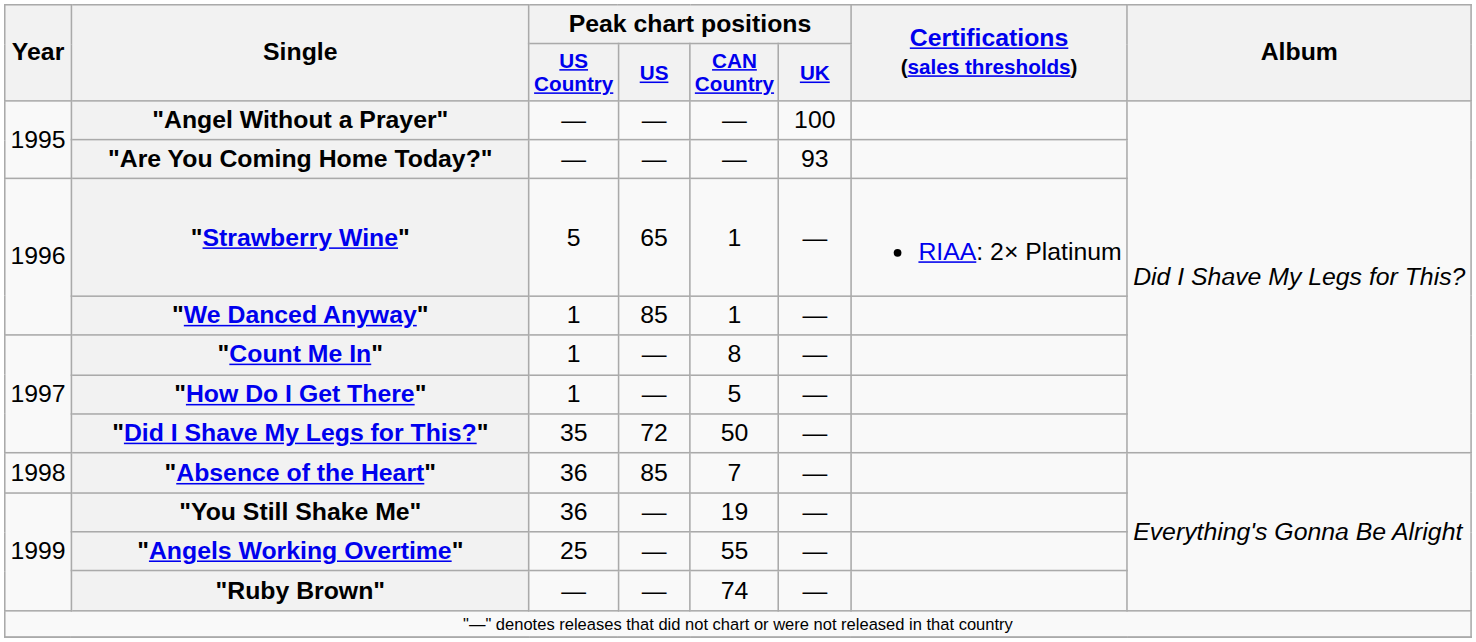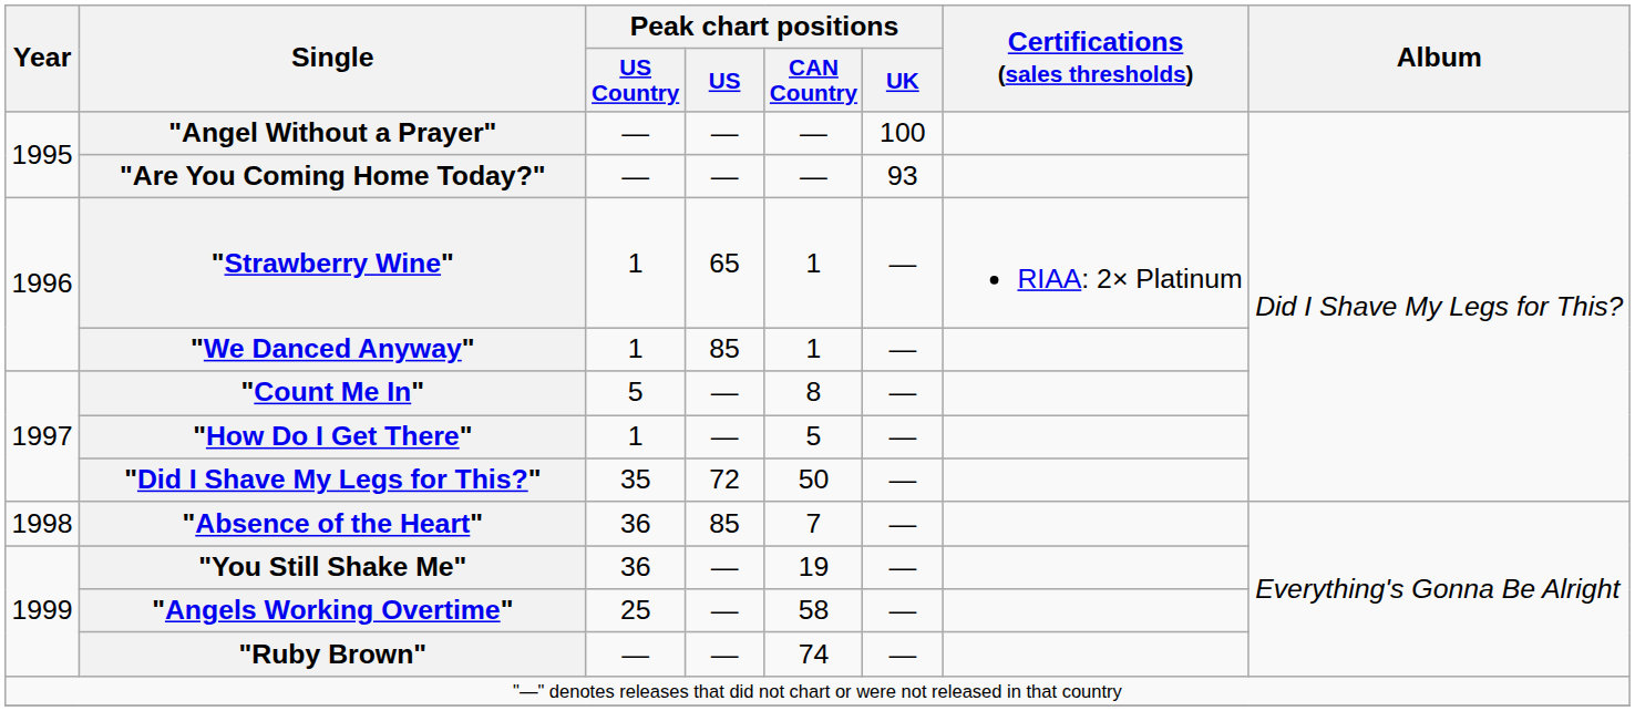 <table class="wikitable plainrowheaders" style="text-align:center;">
 <tr>
 <th rowspan="2">Year</th>
 <th rowspan="2" style="width:18em;">Single</th>
 <th colspan="4">Peak chart positions</th>
 <th rowspan="2"><a href='#'>Certifications</a><br><small>(<a href='#'>sales thresholds</a>)</small></th>
 <th rowspan="2">Album</th>
 </tr>
 <tr style="font-size:smaller;">
 <th width="40"><a href='#'>US Country</a><br></th>
 <th width="40"><a href='#'>US</a><br></th>
 <th width="40"><a href='#'>CAN Country</a><br></th>
 <th width="40"><a href='#'>UK</a><br></th>
 </tr>
 <tr>
 <td rowspan="2">1995</td>
 <th scope="row">"Angel Without a Prayer"</th>
 <td>—</td>
 <td>—</td>
 <td>—</td>
 <td>100</td>
 <td></td>
 <td rowspan="7" align="left"><em>Did I Shave My Legs for This?</em></td>
 </tr>
 <tr>
 <th scope="row">"Are You Coming Home Today?"</th>
 <td>—</td>
 <td>—</td>
 <td>—</td>
 <td>93</td>
 <td></td>
 </tr>
 <tr>
 <td rowspan="2">1996</td>
 <th scope="row">"<a href='#'>Strawberry Wine</a>"</th>
-<td>5</td>
+<td>1</td>
 <td>65</td>
 <td>1</td>
 <td>—</td>
 <td><br><ul><li><a href='#'>RIAA</a>: 2× Platinum</li></ul></td>
 </tr>
 <tr>
 <th scope="row">"<a href='#'>We Danced Anyway</a>"</th>
 <td>1</td>
 <td>85</td>
 <td>1</td>
 <td>—</td>
 <td></td>
 </tr>
 <tr>
 <td rowspan="3">1997</td>
 <th scope="row">"<a href='#'>Count Me In</a>"</th>
-<td>1</td>
+<td>5</td>
 <td>—</td>
 <td>8</td>
 <td>—</td>
 <td></td>
 </tr>
 <tr>
 <th scope="row">"<a href='#'>How Do I Get There</a>"</th>
 <td>1</td>
 <td>—</td>
 <td>5</td>
 <td>—</td>
 <td></td>
 </tr>
 <tr>
 <th scope="row">"<a href='#'>Did I Shave My Legs for This?</a>"</th>
 <td>35</td>
 <td>72</td>
 <td>50</td>
 <td>—</td>
 <td></td>
 </tr>
 <tr>
 <td>1998</td>
 <th scope="row">"<a href='#'>Absence of the Heart</a>"</th>
 <td>36</td>
 <td>85</td>
 <td>7</td>
 <td>—</td>
 <td></td>
 <td rowspan="4" align="left"><em>Everything's Gonna Be Alright</em></td>
 </tr>
 <tr>
 <td rowspan="3">1999</td>
 <th scope="row">"You Still Shake Me"</th>
 <td>36</td>
 <td>—</td>
 <td>19</td>
 <td>—</td>
 <td></td>
 </tr>
 <tr>
 <th scope="row">"<a href='#'>Angels Working Overtime</a>"</th>
 <td>25</td>
 <td>—</td>
-<td>55</td>
+<td>58</td>
 <td>—</td>
 <td></td>
 </tr>
 <tr>
 <th scope="row">"Ruby Brown"</th>
 <td>—</td>
 <td>—</td>
 <td>74</td>
 <td>—</td>
 <td></td>
 </tr>
 <tr>
 <td colspan="8" style="font-size:8pt">"—" denotes releases that did not chart or were not released in that country</td>
 </tr>
 <tr>
 </tr>
 </table>
